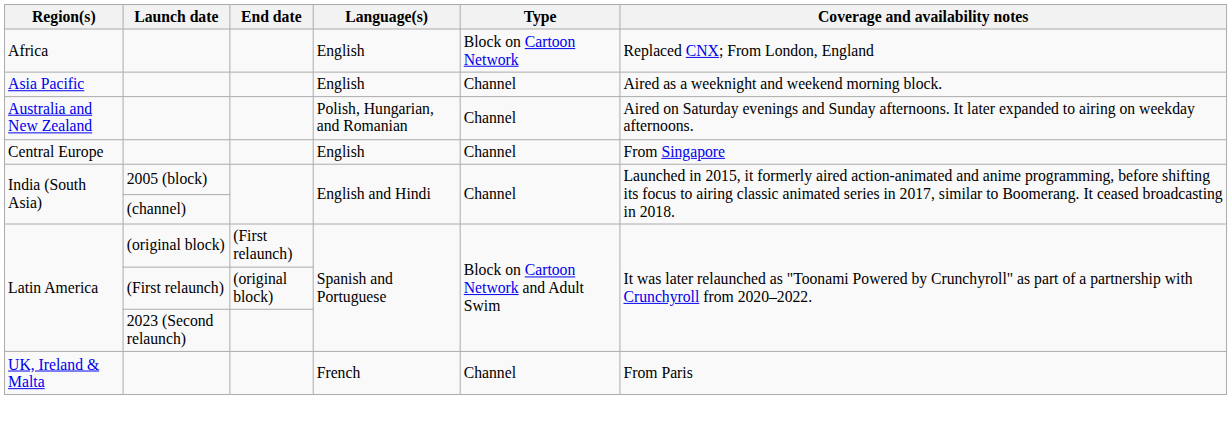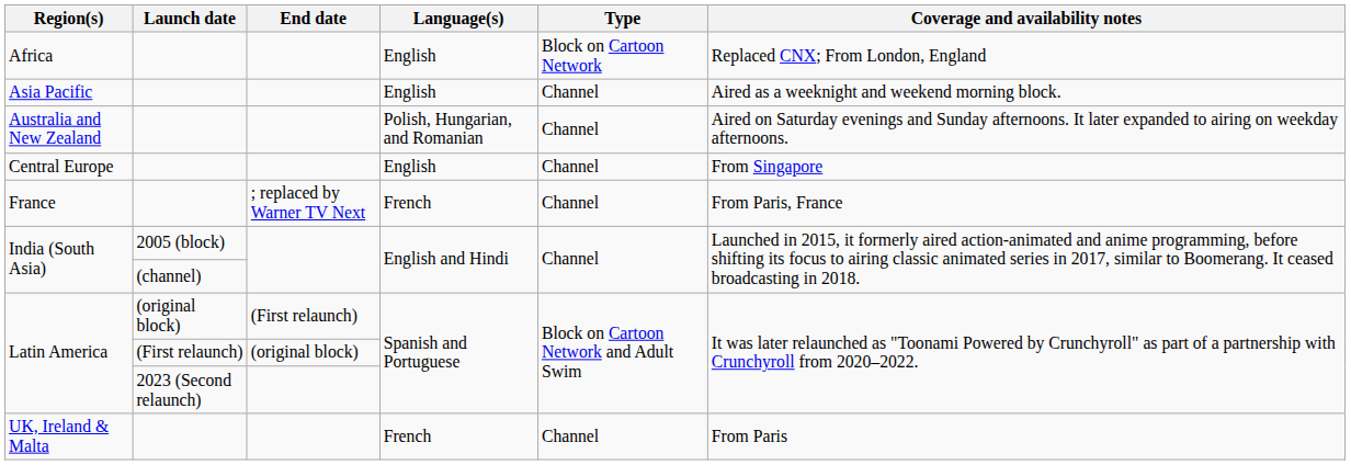 <table class="wikitable sortable">
 <tr>
 <th>Region(s)</th>
 <th>Launch date</th>
 <th>End date</th>
 <th>Language(s)</th>
 <th>Type</th>
 <th>Coverage and availability notes</th>
 </tr>
 <tr>
 <td>Africa</td>
 <td></td>
 <td></td>
 <td>English</td>
 <td>Block on <a href='#'>Cartoon Network</a></td>
 <td>Replaced <a href='#'>CNX</a>; From London, England</td>
 </tr>
 <tr>
 <td><a href='#'>Asia Pacific</a></td>
 <td></td>
 <td></td>
 <td>English</td>
 <td>Channel</td>
 <td>Aired as a weeknight and weekend morning block.</td>
 </tr>
 <tr>
 <td><a href='#'>Australia and New Zealand</a></td>
 <td></td>
 <td></td>
 <td>Polish, Hungarian, and Romanian</td>
 <td>Channel</td>
 <td>Aired on Saturday evenings and Sunday afternoons. It later expanded to airing on weekday afternoons.</td>
 </tr>
 <tr>
 <td>Central Europe</td>
 <td></td>
 <td></td>
 <td>English</td>
 <td>Channel</td>
 <td>From <a href='#'>Singapore</a></td>
 </tr>
 <tr>
+<td>France</td>
+<td></td>
+<td>; replaced by <a href='#'>Warner TV Next</a></td>
+<td>French</td>
+<td>Channel</td>
+<td>From Paris, France</td>
+</tr>
+<tr>
 <td rowspan="2">India (South Asia)</td>
 <td>2005 (block)</td>
 <td rowspan="2"></td>
 <td rowspan="2">English and Hindi</td>
 <td rowspan="2">Channel</td>
 <td rowspan="2">Launched in 2015, it formerly aired action-animated and anime programming, before shifting its focus to airing classic animated series in 2017, similar to Boomerang. It ceased broadcasting in 2018.</td>
 </tr>
 <tr>
 <td> (channel)</td>
 </tr>
 <tr>
 <td rowspan="3">Latin America</td>
 <td> (original block)</td>
 <td> (First relaunch)</td>
 <td rowspan="3">Spanish and Portuguese</td>
 <td rowspan="3">Block on <a href='#'>Cartoon Network</a> and Adult Swim</td>
 <td rowspan="3">It was later relaunched as "Toonami Powered by Crunchyroll" as part of a partnership with <a href='#'>Crunchyroll</a> from 2020–2022.</td>
 </tr>
 <tr>
 <td> (First relaunch)</td>
 <td> (original block)</td>
 </tr>
 <tr>
 <td>2023 (Second relaunch)</td>
 <td></td>
 </tr>
 <tr>
 <td><a href='#'>UK, Ireland & Malta</a></td>
 <td></td>
 <td></td>
 <td>French</td>
 <td>Channel</td>
 <td>From Paris</td>
 </tr>
 </table>
